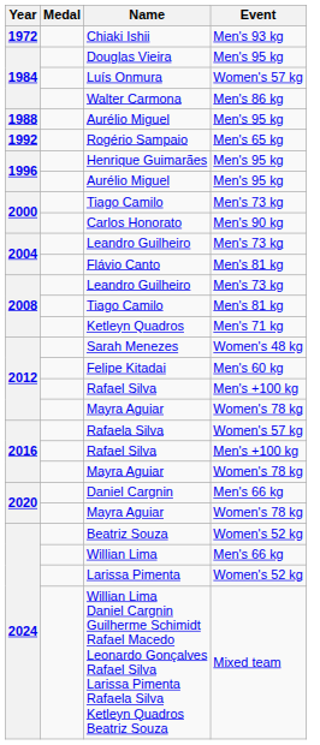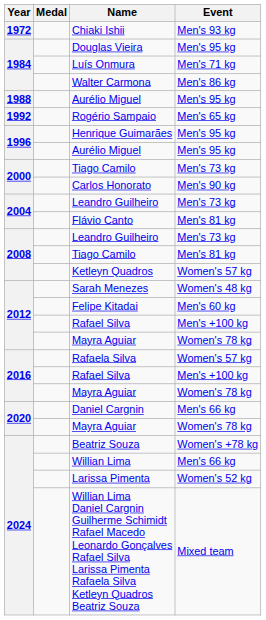 <table class="wikitable sortable">
 <tr>
 <th>Year</th>
 <th>Medal</th>
 <th>Name</th>
 <th>Event</th>
 </tr>
 <tr>
 <th><a href='#'>1972</a></th>
 <td></td>
 <td><a href='#'>Chiaki Ishii</a></td>
 <td><a href='#'>Men's 93 kg</a></td>
 </tr>
 <tr>
 <th rowspan=3><a href='#'>1984</a></th>
 <td></td>
 <td><a href='#'>Douglas Vieira</a></td>
 <td><a href='#'>Men's 95 kg</a></td>
 </tr>
 <tr>
 <td></td>
 <td><a href='#'>Luís Onmura</a></td>
-<td><a href='#'>Women's 57 kg</a></td>
+<td><a href='#'>Men's 71 kg</a></td>
 </tr>
 <tr>
 <td></td>
 <td><a href='#'>Walter Carmona</a></td>
 <td><a href='#'>Men's 86 kg</a></td>
 </tr>
 <tr>
 <th><a href='#'>1988</a></th>
 <td></td>
 <td><a href='#'>Aurélio Miguel</a></td>
 <td><a href='#'>Men's 95 kg</a></td>
 </tr>
 <tr>
 <th><a href='#'>1992</a></th>
 <td></td>
 <td><a href='#'>Rogério Sampaio</a></td>
 <td><a href='#'>Men's 65 kg</a></td>
 </tr>
 <tr>
 <th rowspan=2><a href='#'>1996</a></th>
 <td></td>
 <td><a href='#'>Henrique Guimarães</a></td>
 <td><a href='#'>Men's 95 kg</a></td>
 </tr>
 <tr>
 <td></td>
 <td><a href='#'>Aurélio Miguel</a></td>
 <td><a href='#'>Men's 95 kg</a></td>
 </tr>
 <tr>
 <th rowspan=2><a href='#'>2000</a></th>
 <td></td>
 <td><a href='#'>Tiago Camilo</a></td>
 <td><a href='#'>Men's 73 kg</a></td>
 </tr>
 <tr>
 <td></td>
 <td><a href='#'>Carlos Honorato</a></td>
 <td><a href='#'>Men's 90 kg</a></td>
 </tr>
 <tr>
 <th rowspan=2><a href='#'>2004</a></th>
 <td></td>
 <td><a href='#'>Leandro Guilheiro</a></td>
 <td><a href='#'>Men's 73 kg</a></td>
 </tr>
 <tr>
 <td></td>
 <td><a href='#'>Flávio Canto</a></td>
 <td><a href='#'>Men's 81 kg</a></td>
 </tr>
 <tr>
 <th rowspan=3><a href='#'>2008</a></th>
 <td></td>
 <td><a href='#'>Leandro Guilheiro</a></td>
 <td><a href='#'>Men's 73 kg</a></td>
 </tr>
 <tr>
 <td></td>
 <td><a href='#'>Tiago Camilo</a></td>
 <td><a href='#'>Men's 81 kg</a></td>
 </tr>
 <tr>
 <td></td>
 <td><a href='#'>Ketleyn Quadros</a></td>
-<td><a href='#'>Men's 71 kg</a></td>
+<td><a href='#'>Women's 57 kg</a></td>
 </tr>
 <tr>
 <th rowspan=4><a href='#'>2012</a></th>
 <td></td>
 <td><a href='#'>Sarah Menezes</a></td>
 <td><a href='#'>Women's 48 kg</a></td>
 </tr>
 <tr>
 <td></td>
 <td><a href='#'>Felipe Kitadai</a></td>
 <td><a href='#'>Men's 60 kg</a></td>
 </tr>
 <tr>
 <td></td>
 <td><a href='#'>Rafael Silva</a></td>
 <td><a href='#'>Men's +100 kg</a></td>
 </tr>
 <tr>
 <td></td>
 <td><a href='#'>Mayra Aguiar</a></td>
 <td><a href='#'>Women's 78 kg</a></td>
 </tr>
 <tr>
 <th rowspan=3><a href='#'>2016</a></th>
 <td></td>
 <td><a href='#'>Rafaela Silva</a></td>
 <td><a href='#'>Women's 57 kg</a></td>
 </tr>
 <tr>
 <td></td>
 <td><a href='#'>Rafael Silva</a></td>
 <td><a href='#'>Men's +100 kg</a></td>
 </tr>
 <tr>
 <td></td>
 <td><a href='#'>Mayra Aguiar</a></td>
 <td><a href='#'>Women's 78 kg</a></td>
 </tr>
 <tr>
 <th rowspan=2><a href='#'>2020</a></th>
 <td></td>
 <td><a href='#'>Daniel Cargnin</a></td>
 <td><a href='#'>Men's 66 kg</a></td>
 </tr>
 <tr>
 <td></td>
 <td><a href='#'>Mayra Aguiar</a></td>
 <td><a href='#'>Women's 78 kg</a></td>
 </tr>
 <tr>
 <th rowspan=4><a href='#'>2024</a></th>
 <td></td>
 <td><a href='#'>Beatriz Souza</a></td>
-<td><a href='#'> Women's 52 kg</a></td>
+<td><a href='#'> Women's +78 kg</a></td>
 </tr>
 <tr>
 <td></td>
 <td><a href='#'>Willian Lima</a></td>
 <td><a href='#'> Men's 66 kg</a></td>
 </tr>
 <tr>
 <td></td>
 <td><a href='#'>Larissa Pimenta</a></td>
 <td><a href='#'> Women's 52 kg</a></td>
 </tr>
 <tr>
 <td></td>
 <td><a href='#'>Willian Lima</a><br><a href='#'>Daniel Cargnin</a><br><a href='#'>Guilherme Schimidt</a><br><a href='#'>Rafael Macedo</a><br><a href='#'>Leonardo Gonçalves</a><br><a href='#'>Rafael Silva</a><br><a href='#'>Larissa Pimenta</a><br><a href='#'>Rafaela Silva</a><br><a href='#'>Ketleyn Quadros</a><br><a href='#'>Beatriz Souza</a></td>
 <td><a href='#'> Mixed team</a></td>
 </tr>
 </table>
